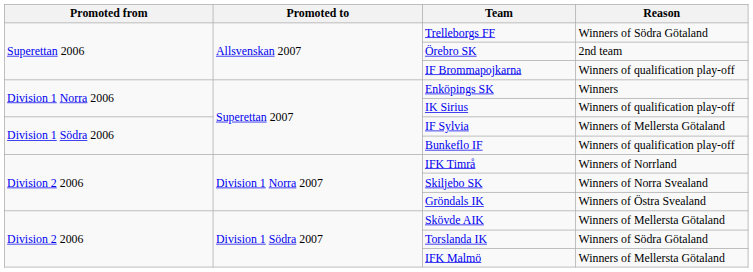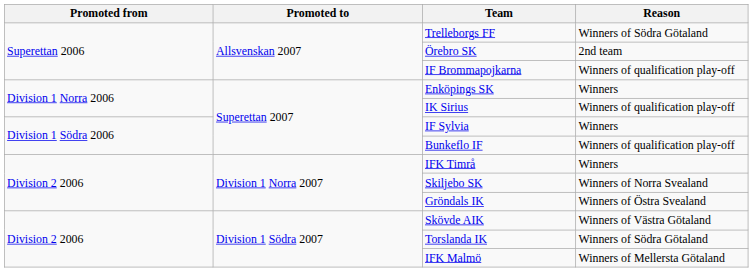 <table class="wikitable" style="text-align: left;">
 <tr>
 <th style="width: 275px;">Promoted from</th>
 <th style="width: 275px;">Promoted to</th>
 <th style="width: 200px;">Team</th>
 <th style="width: 225px;">Reason</th>
 </tr>
 <tr>
 <td rowspan="3"><a href='#'>Superettan</a> 2006</td>
 <td rowspan="3"><a href='#'>Allsvenskan</a> 2007</td>
 <td><a href='#'>Trelleborgs FF</a></td>
 <td>Winners of Södra Götaland</td>
 </tr>
 <tr>
 <td><a href='#'>Örebro SK</a></td>
 <td>2nd team</td>
 </tr>
 <tr>
 <td><a href='#'>IF Brommapojkarna</a></td>
 <td>Winners of qualification play-off</td>
 </tr>
 <tr>
 <td rowspan="2"><a href='#'>Division 1</a> <a href='#'>Norra</a> 2006</td>
 <td rowspan="4"><a href='#'>Superettan</a> 2007</td>
 <td><a href='#'>Enköpings SK</a></td>
 <td>Winners</td>
 </tr>
 <tr>
 <td><a href='#'>IK Sirius</a></td>
 <td>Winners of qualification play-off</td>
 </tr>
 <tr>
 <td rowspan="2"><a href='#'>Division 1</a> <a href='#'>Södra</a> 2006</td>
 <td><a href='#'>IF Sylvia</a></td>
-<td>Winners of Mellersta Götaland</td>
+<td>Winners</td>
 </tr>
 <tr>
 <td><a href='#'>Bunkeflo IF</a></td>
 <td>Winners of qualification play-off</td>
 </tr>
 <tr>
 <td rowspan="3"><a href='#'>Division 2</a> 2006</td>
 <td rowspan="3"><a href='#'>Division 1</a> <a href='#'>Norra</a> 2007</td>
 <td><a href='#'>IFK Timrå</a></td>
-<td>Winners of Norrland</td>
+<td>Winners</td>
 </tr>
 <tr>
 <td><a href='#'>Skiljebo SK</a></td>
 <td>Winners of Norra Svealand</td>
 </tr>
 <tr>
 <td><a href='#'>Gröndals IK</a></td>
 <td>Winners of Östra Svealand</td>
 </tr>
 <tr>
 <td rowspan="3"><a href='#'>Division 2</a> 2006</td>
 <td rowspan="3"><a href='#'>Division 1</a> <a href='#'>Södra</a> 2007</td>
 <td><a href='#'>Skövde AIK</a></td>
-<td>Winners of Mellersta Götaland</td>
+<td>Winners of Västra Götaland</td>
 </tr>
 <tr>
 <td><a href='#'>Torslanda IK</a></td>
 <td>Winners of Södra Götaland</td>
 </tr>
 <tr>
 <td><a href='#'>IFK Malmö</a></td>
 <td>Winners of Mellersta Götaland</td>
 </tr>
 </table>
